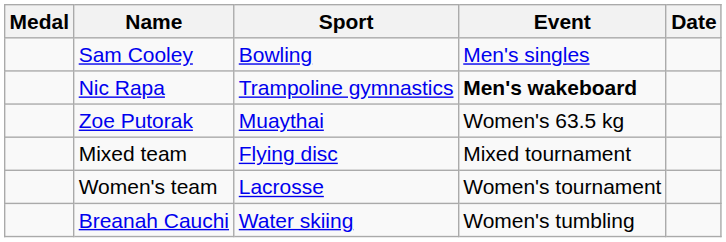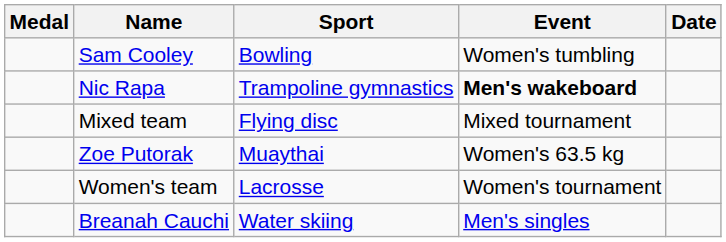 <table class="wikitable sortable" style="font-size: 95%;">
 <tr>
 <th>Medal</th>
 <th>Name</th>
 <th>Sport</th>
 <th>Event</th>
 <th>Date</th>
 </tr>
 <tr>
 <td></td>
 <td><a href='#'>Sam Cooley</a></td>
 <td><a href='#'>Bowling</a></td>
-<td><a href='#'>Men's singles</a></td>
+<td>Women's tumbling</td>
 <td></td>
 </tr>
 <tr>
 <td></td>
 <td><a href='#'>Nic Rapa</a></td>
 <td><a href='#'>Trampoline gymnastics</a></td>
 <td><strong>Men's wakeboard</strong></td>
 <td></td>
 </tr>
 <tr>
 <td></td>
-<td><a href='#'>Zoe Putorak</a></td>
-<td><a href='#'>Muaythai</a></td>
-<td>Women's 63.5 kg</td>
+<td>Mixed team</td>
+<td><a href='#'>Flying disc</a></td>
+<td>Mixed tournament</td>
 <td></td>
 </tr>
 <tr>
 <td></td>
-<td>Mixed team</td>
-<td><a href='#'>Flying disc</a></td>
-<td>Mixed tournament</td>
+<td><a href='#'>Zoe Putorak</a></td>
+<td><a href='#'>Muaythai</a></td>
+<td>Women's 63.5 kg</td>
 <td></td>
 </tr>
 <tr>
 <td></td>
 <td>Women's team</td>
 <td><a href='#'>Lacrosse</a></td>
 <td>Women's tournament</td>
 <td></td>
 </tr>
 <tr>
 <td></td>
 <td><a href='#'>Breanah Cauchi</a></td>
 <td><a href='#'>Water skiing</a></td>
-<td>Women's tumbling</td>
+<td><a href='#'>Men's singles</a></td>
 <td></td>
 </tr>
 </table>
